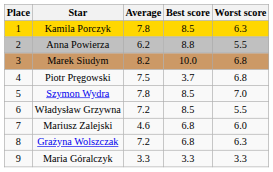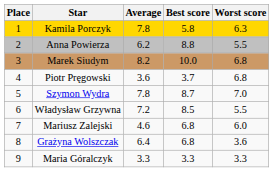 <table class="sortable wikitable" style="text-align:center;">
 <tr>
 <th>Place</th>
 <th>Star</th>
 <th>Average</th>
 <th>Best score</th>
 <th>Worst score</th>
 </tr>
 <tr bgcolor="gold">
 <td>1</td>
 <td>Kamila Porczyk</td>
 <td>7.8</td>
-<td>8.5</td>
+<td>5.8</td>
 <td>6.3</td>
 </tr>
 <tr bgcolor="silver">
 <td>2</td>
 <td>Anna Powierza</td>
 <td>6.2</td>
 <td>8.8</td>
 <td>5.5</td>
 </tr>
 <tr bgcolor="#cc9966">
 <td>3</td>
 <td>Marek Siudym</td>
 <td>8.2</td>
 <td>10.0</td>
 <td>6.8</td>
 </tr>
 <tr>
 <td>4</td>
 <td>Piotr Pręgowski</td>
-<td>7.5</td>
+<td>3.6</td>
 <td>3.7</td>
 <td>6.8</td>
 </tr>
 <tr>
 <td>5</td>
 <td><a href='#'>Szymon Wydra</a></td>
 <td>7.8</td>
-<td>8.5</td>
+<td>8.7</td>
 <td>7.0</td>
 </tr>
 <tr>
 <td>6</td>
 <td>Władysław Grzywna</td>
 <td>7.2</td>
 <td>8.5</td>
 <td>5.5</td>
 </tr>
 <tr>
 <td>7</td>
 <td>Mariusz Zalejski</td>
 <td>4.6</td>
 <td>6.8</td>
 <td>6.0</td>
 </tr>
 <tr>
 <td>8</td>
 <td><a href='#'>Grażyna Wolszczak</a></td>
-<td>7.2</td>
+<td>6.4</td>
 <td>6.8</td>
-<td>6.3</td>
+<td>3.6</td>
 </tr>
 <tr>
 <td>9</td>
 <td>Maria Góralczyk</td>
 <td>3.3</td>
 <td>3.3</td>
 <td>3.3</td>
 </tr>
 </table>
